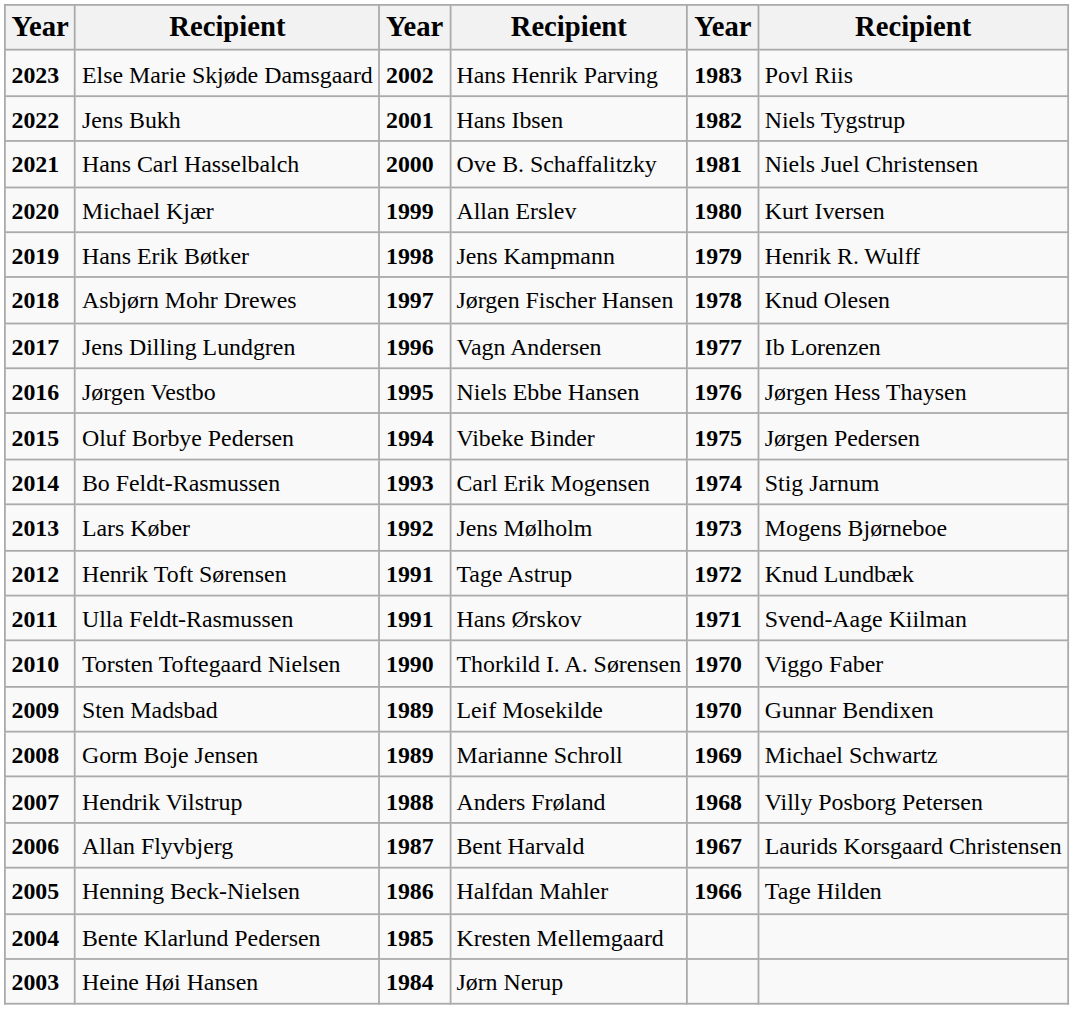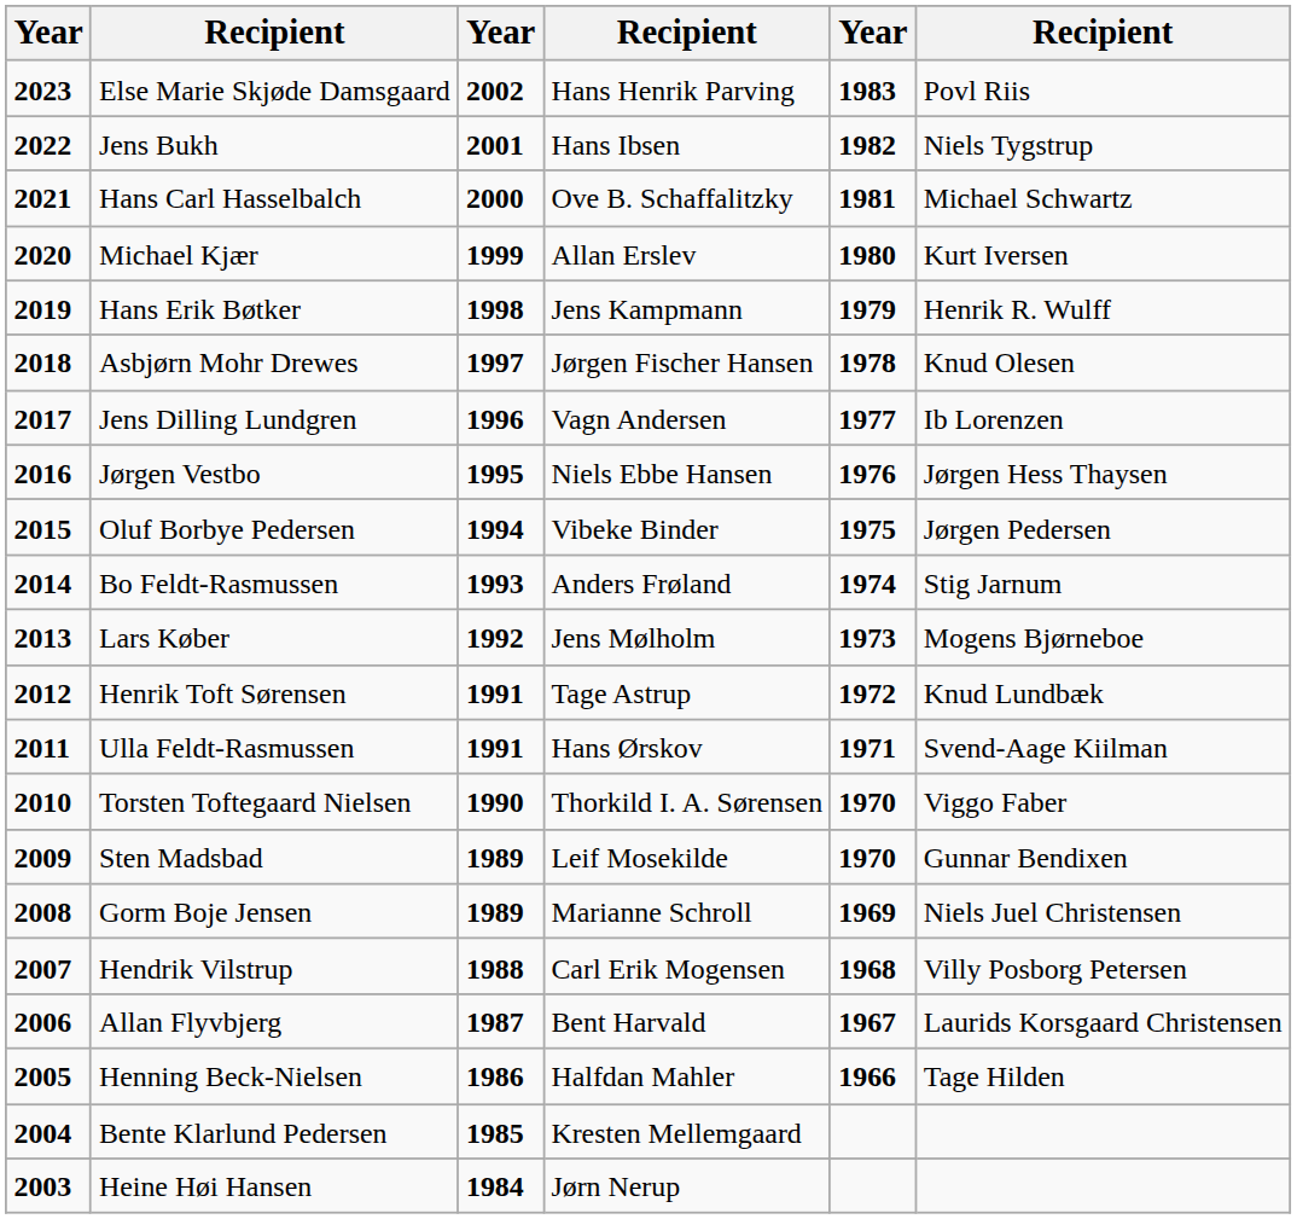 <table class="wikitable">
 <tr>
 <th>Year</th>
 <th>Recipient</th>
 <th>Year</th>
 <th>Recipient</th>
 <th>Year</th>
 <th>Recipient</th>
 </tr>
 <tr>
 <td><strong><small>2023</small></strong></td>
 <td><small>Else Marie Skjøde Damsgaard</small></td>
 <td><strong><small>2002</small></strong></td>
 <td><small>Hans Henrik Parving</small></td>
 <td><strong><small>1983</small></strong></td>
 <td><small>Povl Riis</small></td>
 </tr>
 <tr>
 <td><strong><small>2022</small></strong></td>
 <td><small>Jens Bukh</small></td>
 <td><strong><small>2001</small></strong></td>
 <td><small>Hans Ibsen</small></td>
 <td><strong><small>1982</small></strong></td>
 <td><small>Niels Tygstrup</small></td>
 </tr>
 <tr>
 <td><strong><small>2021</small></strong></td>
 <td><small>Hans Carl Hasselbalch</small></td>
 <td><strong><small>2000</small></strong></td>
 <td><small>Ove B. Schaffalitzky</small></td>
 <td><strong><small>1981</small></strong></td>
-<td><small>Niels Juel Christensen</small></td>
+<td><small>Michael Schwartz</small></td>
 </tr>
 <tr>
 <td><strong><small>2020</small></strong></td>
 <td><small>Michael Kjær</small></td>
 <td><strong><small>1999</small></strong></td>
 <td><small>Allan Erslev</small></td>
 <td><strong><small>1980</small></strong></td>
 <td><small>Kurt Iversen</small></td>
 </tr>
 <tr>
 <td><strong><small>2019</small></strong></td>
 <td><small>Hans Erik Bøtker</small></td>
 <td><strong><small>1998</small></strong></td>
 <td><small>Jens Kampmann</small></td>
 <td><strong><small>1979</small></strong></td>
 <td><small>Henrik R. Wulff</small></td>
 </tr>
 <tr>
 <td><strong><small>2018</small></strong></td>
 <td><small>Asbjørn Mohr Drewes</small></td>
 <td><strong><small>1997</small></strong></td>
 <td><small>Jørgen Fischer Hansen</small></td>
 <td><strong><small>1978</small></strong></td>
 <td><small>Knud Olesen</small></td>
 </tr>
 <tr>
 <td><strong><small>2017</small></strong></td>
 <td><small>Jens Dilling Lundgren</small></td>
 <td><strong><small>1996</small></strong></td>
 <td><small>Vagn Andersen</small></td>
 <td><strong><small>1977</small></strong></td>
 <td><small>Ib Lorenzen</small></td>
 </tr>
 <tr>
 <td><strong><small>2016</small></strong></td>
 <td><small>Jørgen Vestbo</small></td>
 <td><strong><small>1995</small></strong></td>
 <td><small>Niels Ebbe Hansen</small></td>
 <td><strong><small>1976</small></strong></td>
 <td><small>Jørgen Hess Thaysen</small></td>
 </tr>
 <tr>
 <td><strong><small>2015</small></strong></td>
 <td><small>Oluf Borbye Pedersen</small></td>
 <td><strong><small>1994</small></strong></td>
 <td><small>Vibeke Binder</small></td>
 <td><strong><small>1975</small></strong></td>
 <td><small>Jørgen Pedersen</small></td>
 </tr>
 <tr>
 <td><strong><small>2014</small></strong></td>
 <td><small>Bo Feldt-Rasmussen</small></td>
 <td><strong><small>1993</small></strong></td>
-<td><small>Carl Erik Mogensen</small></td>
+<td><small>Anders Frøland</small></td>
 <td><strong><small>1974</small></strong></td>
 <td><small>Stig Jarnum</small></td>
 </tr>
 <tr>
 <td><strong><small>2013</small></strong></td>
 <td><small>Lars Køber</small></td>
 <td><strong><small>1992</small></strong></td>
 <td><small>Jens Mølholm</small></td>
 <td><strong><small>1973</small></strong></td>
 <td><small>Mogens Bjørneboe</small></td>
 </tr>
 <tr>
 <td><strong><small>2012</small></strong></td>
 <td><small>Henrik Toft Sørensen</small></td>
 <td><strong><small>1991</small></strong></td>
 <td><small>Tage Astrup</small></td>
 <td><strong><small>1972</small></strong></td>
 <td><small>Knud Lundbæk</small></td>
 </tr>
 <tr>
 <td><strong><small>2011</small></strong></td>
 <td><small>Ulla Feldt-Rasmussen</small></td>
 <td><strong><small>1991</small></strong></td>
 <td><small>Hans Ørskov</small></td>
 <td><strong><small>1971</small></strong></td>
 <td><small>Svend-Aage Kiilman</small></td>
 </tr>
 <tr>
 <td><strong><small>2010</small></strong></td>
 <td><small>Torsten Toftegaard Nielsen</small></td>
 <td><strong><small>1990</small></strong></td>
 <td><small>Thorkild I. A. Sørensen</small></td>
 <td><strong><small>1970</small></strong></td>
 <td><small>Viggo Faber</small></td>
 </tr>
 <tr>
 <td><strong><small>2009</small></strong></td>
 <td><small>Sten Madsbad</small></td>
 <td><strong><small>1989</small></strong></td>
 <td><small>Leif Mosekilde</small></td>
 <td><strong><small>1970</small></strong></td>
 <td><small>Gunnar Bendixen</small></td>
 </tr>
 <tr>
 <td><strong><small>2008</small></strong></td>
 <td><small>Gorm Boje Jensen</small></td>
 <td><strong><small>1989</small></strong></td>
 <td><small>Marianne Schroll</small></td>
 <td><strong><small>1969</small></strong></td>
-<td><small>Michael Schwartz</small></td>
+<td><small>Niels Juel Christensen</small></td>
 </tr>
 <tr>
 <td><strong><small>2007</small></strong></td>
 <td><small>Hendrik Vilstrup</small></td>
 <td><strong><small>1988</small></strong></td>
-<td><small>Anders Frøland</small></td>
+<td><small>Carl Erik Mogensen</small></td>
 <td><strong><small>1968</small></strong></td>
 <td><small>Villy Posborg Petersen</small></td>
 </tr>
 <tr>
 <td><strong><small>2006</small></strong></td>
 <td><small>Allan Flyvbjerg</small></td>
 <td><strong><small>1987</small></strong></td>
 <td><small>Bent Harvald</small></td>
 <td><strong><small>1967</small></strong></td>
 <td><small>Laurids Korsgaard Christensen</small></td>
 </tr>
 <tr>
 <td><strong><small>2005</small></strong></td>
 <td><small>Henning Beck-Nielsen</small></td>
 <td><strong><small>1986</small></strong></td>
 <td><small>Halfdan Mahler</small></td>
 <td><strong><small>1966</small></strong></td>
 <td><small>Tage Hilden</small></td>
 </tr>
 <tr>
 <td><strong><small>2004</small></strong></td>
 <td><small>Bente Klarlund Pedersen</small></td>
 <td><strong><small>1985</small></strong></td>
 <td><small>Kresten Mellemgaard</small></td>
 <td></td>
 <td></td>
 </tr>
 <tr>
 <td><strong><small>2003</small></strong></td>
 <td><small>Heine Høi Hansen</small></td>
 <td><strong><small>1984</small></strong></td>
 <td><small>Jørn Nerup</small></td>
 <td></td>
 <td></td>
 </tr>
 </table>
